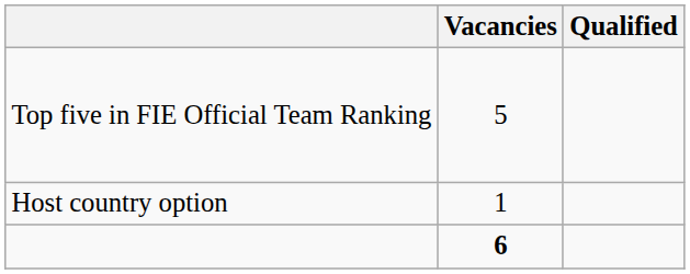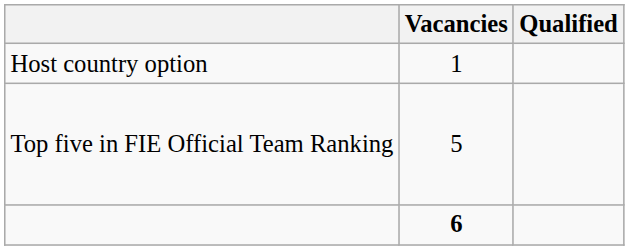 <table class="wikitable">
 <tr>
 <th></th>
 <th>Vacancies</th>
 <th>Qualified</th>
 </tr>
 <tr>
+<td>Host country option</td>
+<td style="text-align:center;">1</td>
+<td></td>
+</tr>
+<tr>
 <td>Top five in FIE Official Team Ranking</td>
 <td style="text-align:center;">5</td>
 <td><br><br><br><br></td>
-</tr>
-<tr>
-<td>Host country option</td>
-<td style="text-align:center;">1</td>
-<td></td>
 </tr>
 <tr>
 <td></td>
 <td style="text-align:center;"><strong>6</strong></td>
 <td></td>
 </tr>
 </table>
